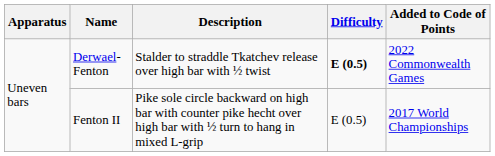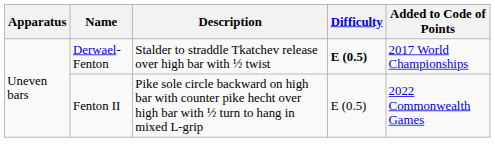 <table class="wikitable">
 <tr>
 <th>Apparatus</th>
 <th>Name</th>
 <th>Description</th>
 <th><a href='#'>Difficulty</a></th>
 <th>Added to Code of Points</th>
 </tr>
 <tr>
 <td rowspan="2">Uneven bars</td>
 <td><a href='#'>Derwael</a>-Fenton</td>
 <td>Stalder to straddle Tkatchev release over high bar with ½ twist</td>
 <td><strong>E (0.5)</strong></td>
-<td><a href='#'>2022 Commonwealth Games</a></td>
+<td><a href='#'>2017 World Championships</a></td>
 </tr>
 <tr>
 <td>Fenton II</td>
 <td>Pike sole circle backward on high bar with counter pike hecht over high bar with ½ turn to hang in mixed L-grip</td>
 <td>E (0.5)</td>
-<td><a href='#'>2017 World Championships</a></td>
+<td><a href='#'>2022 Commonwealth Games</a></td>
 </tr>
 </table>
